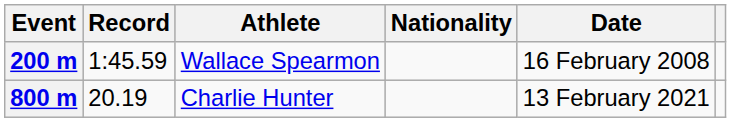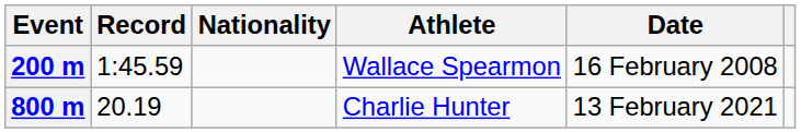 <table class="wikitable plainrowheaders">
 <tr>
 <th scope="col">Event</th>
 <th scope="col">Record</th>
+<th scope="col">Nationality</th>
 <th scope="col">Athlete</th>
-<th scope="col">Nationality</th>
 <th scope="col">Date</th>
 <th scope="col"></th>
 </tr>
 <tr>
 <th scope="row"><a href='#'>200 m</a></th>
 <td>1:45.59</td>
+<td></td>
 <td><a href='#'>Wallace Spearmon</a></td>
-<td></td>
 <td>16 February 2008</td>
 <td></td>
 </tr>
 <tr>
 <th scope="row"><a href='#'>800 m</a></th>
 <td>20.19</td>
+<td></td>
 <td><a href='#'>Charlie Hunter</a></td>
-<td></td>
 <td>13 February 2021</td>
 <td></td>
 </tr>
 </table>
